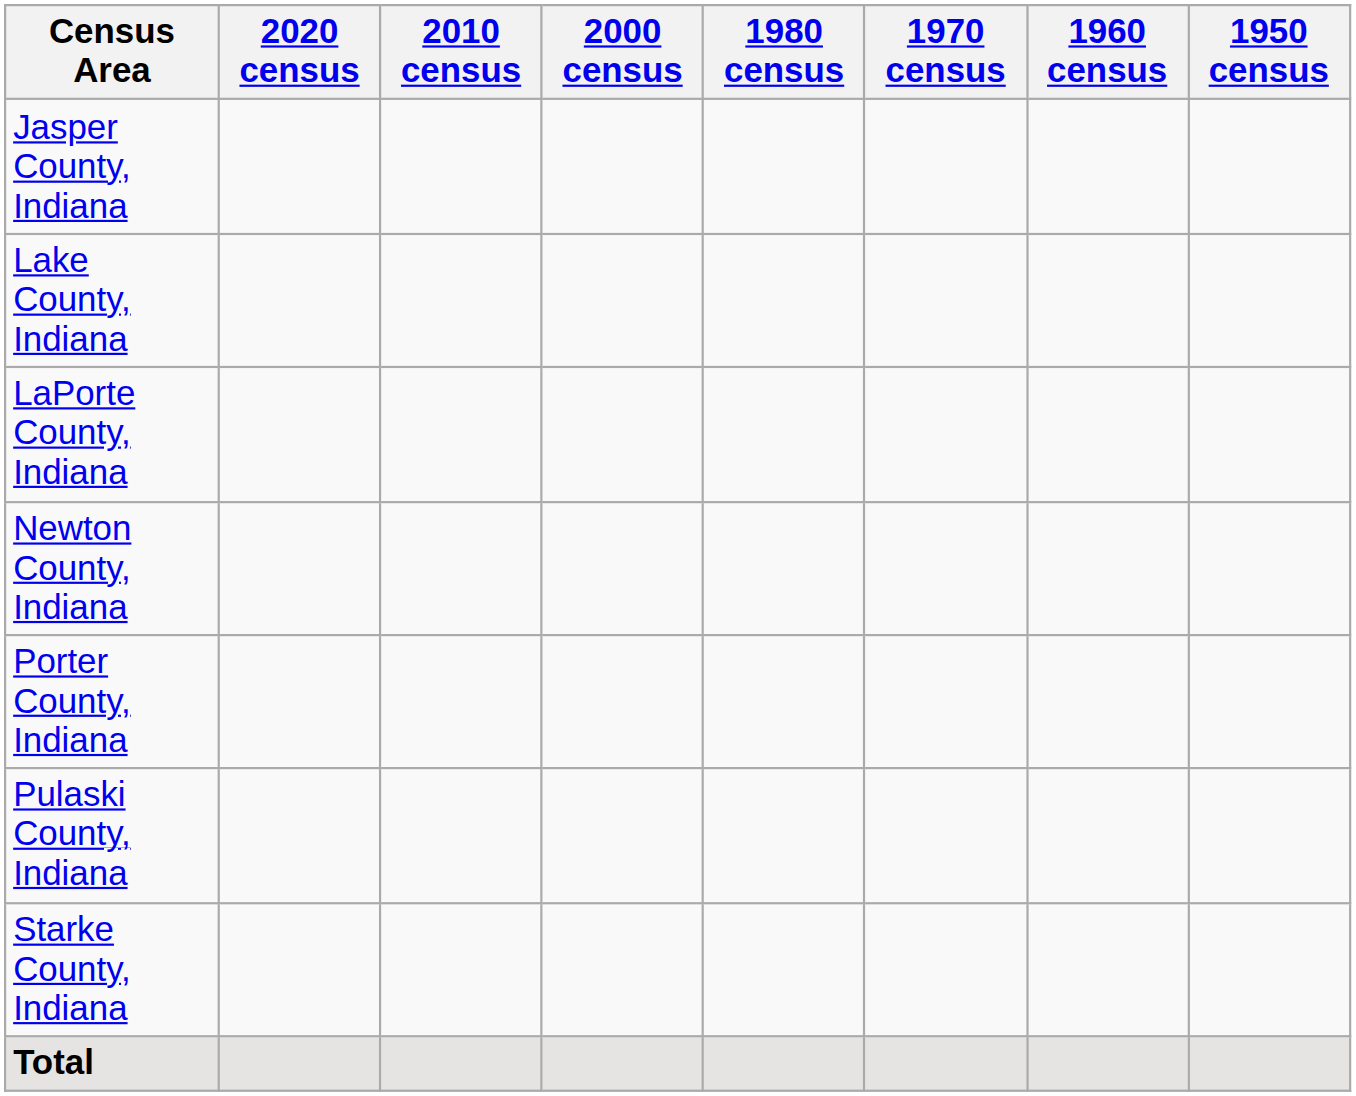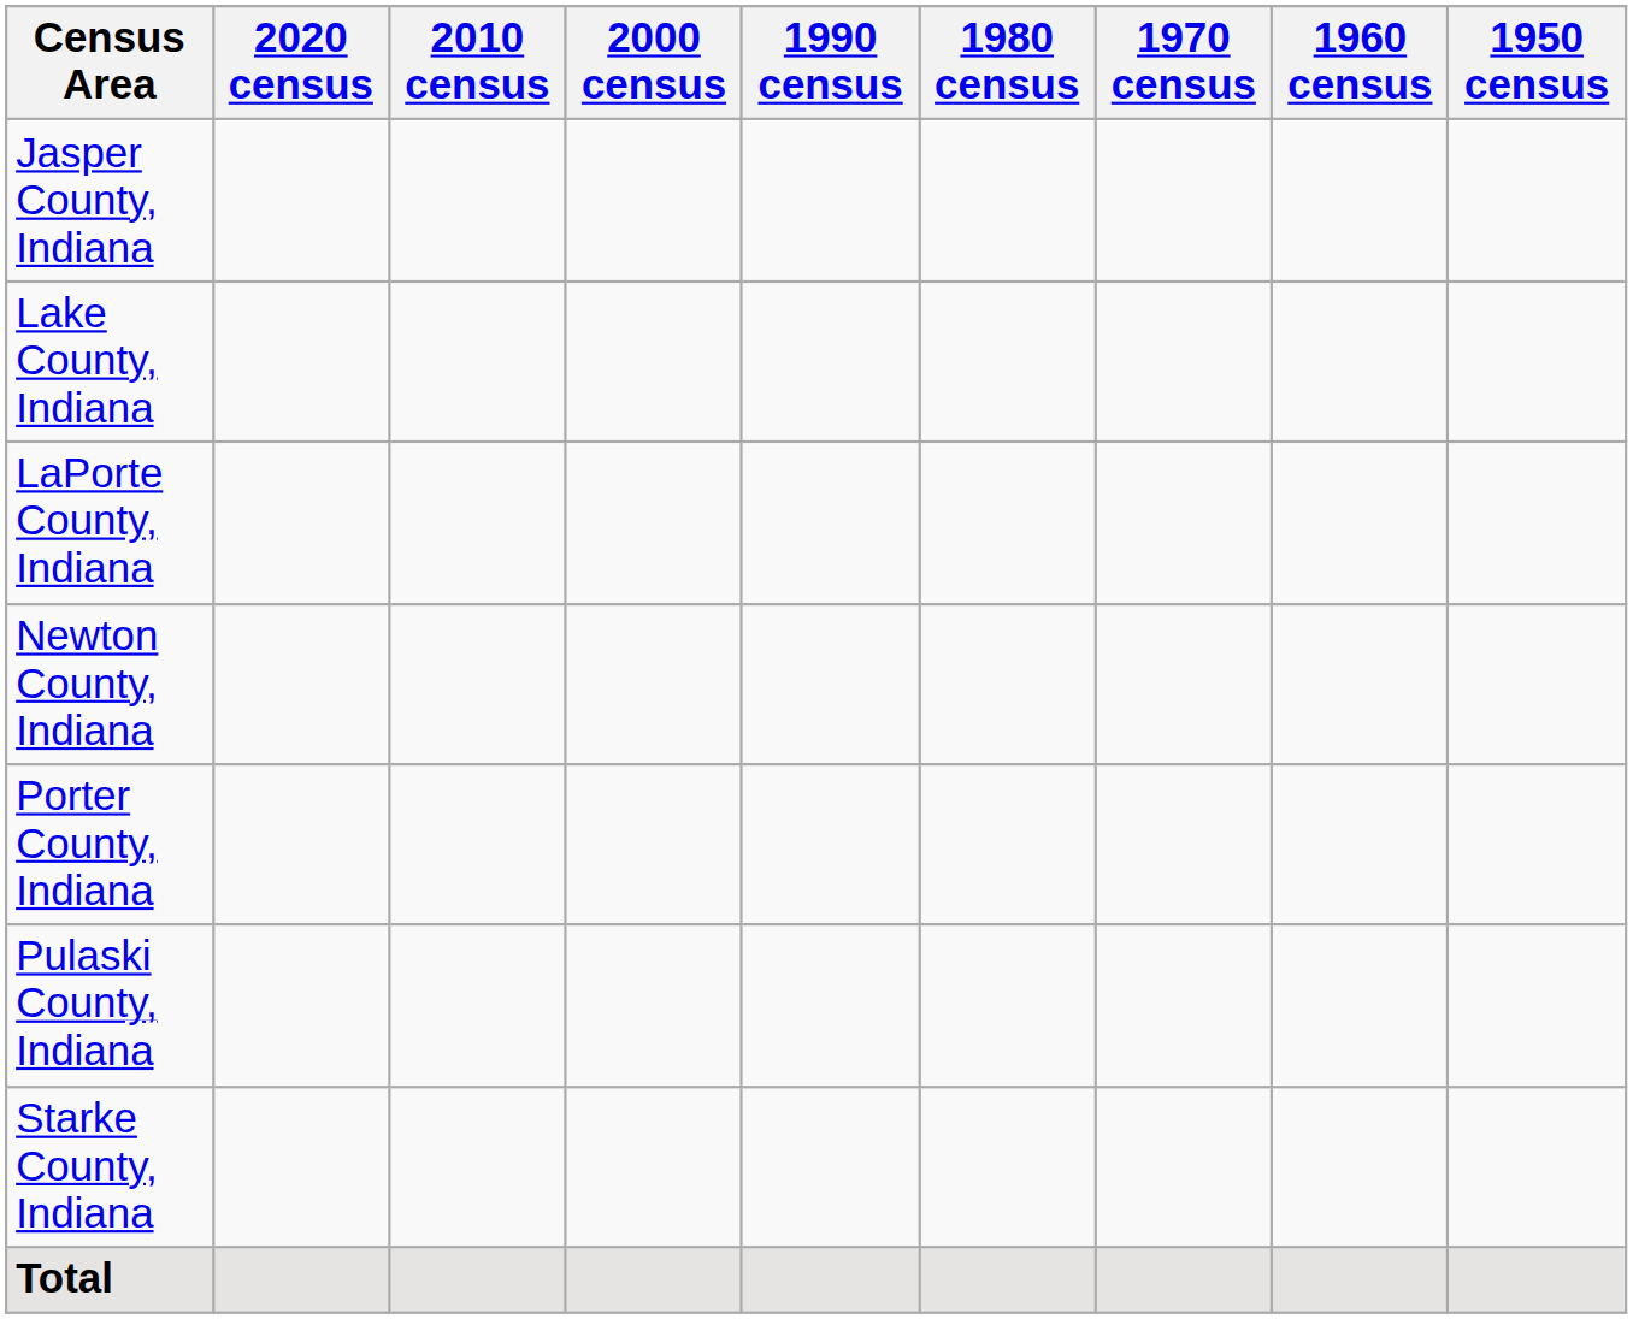 <table style="width:99%" frame="box" rules="all" class="wikitable">
 <tr style="background:#d3d3d3; text-align:center;">
 <th>Census Area</th>
 <th><a href='#'>2020 census</a></th>
 <th><a href='#'>2010 census</a></th>
 <th><a href='#'>2000 census</a></th>
+<th><a href='#'>1990 census</a></th>
 <th><a href='#'>1980 census</a></th>
 <th><a href='#'>1970 census</a></th>
 <th><a href='#'>1960 census</a></th>
 <th><a href='#'>1950 census</a></th>
 </tr>
 <tr>
 <td><a href='#'>Jasper County, Indiana</a></td>
+<td></td>
 <td></td>
 <td></td>
 <td></td>
 <td></td>
 <td></td>
 <td></td>
 <td></td>
 </tr>
 <tr>
 <td><a href='#'>Lake County, Indiana</a></td>
 <td></td>
 <td></td>
 <td></td>
 <td></td>
 <td></td>
 <td></td>
 <td></td>
+<td></td>
 </tr>
 <tr>
 <td><a href='#'>LaPorte County, Indiana</a></td>
+<td></td>
 <td></td>
 <td></td>
 <td></td>
 <td></td>
 <td></td>
 <td></td>
 <td></td>
 </tr>
 <tr>
 <td><a href='#'>Newton County, Indiana</a></td>
 <td></td>
 <td></td>
 <td></td>
 <td></td>
 <td></td>
 <td></td>
 <td></td>
+<td></td>
 </tr>
 <tr>
 <td><a href='#'>Porter County, Indiana</a></td>
+<td></td>
 <td></td>
 <td></td>
 <td></td>
 <td></td>
 <td></td>
 <td></td>
 <td></td>
 </tr>
 <tr>
 <td><a href='#'>Pulaski County, Indiana</a></td>
 <td></td>
 <td></td>
 <td></td>
 <td></td>
 <td></td>
 <td></td>
 <td></td>
+<td></td>
 </tr>
 <tr>
 <td><a href='#'>Starke County, Indiana</a></td>
+<td></td>
 <td></td>
 <td></td>
 <td></td>
 <td></td>
 <td></td>
 <td></td>
 <td></td>
 </tr>
 <tr style="background:#e5e4e2;">
 <td><strong>Total</strong></td>
 <td><strong></strong></td>
 <td><strong></strong></td>
 <td><strong></strong></td>
 <td><strong></strong></td>
 <td><strong></strong></td>
 <td><strong></strong></td>
 <td><strong></strong></td>
+<td><strong></strong></td>
 </tr>
 </table>
